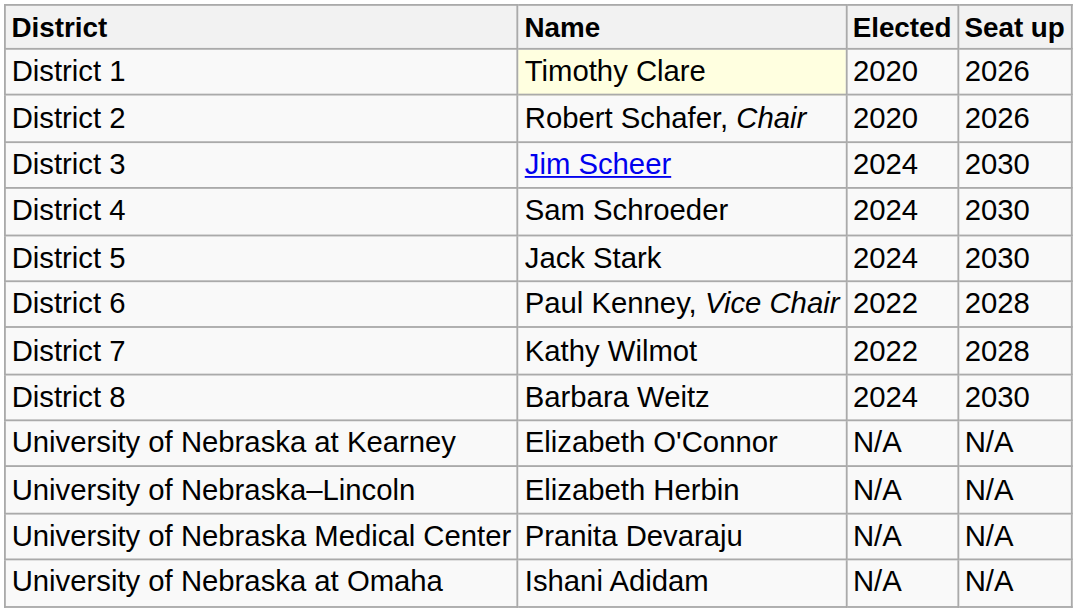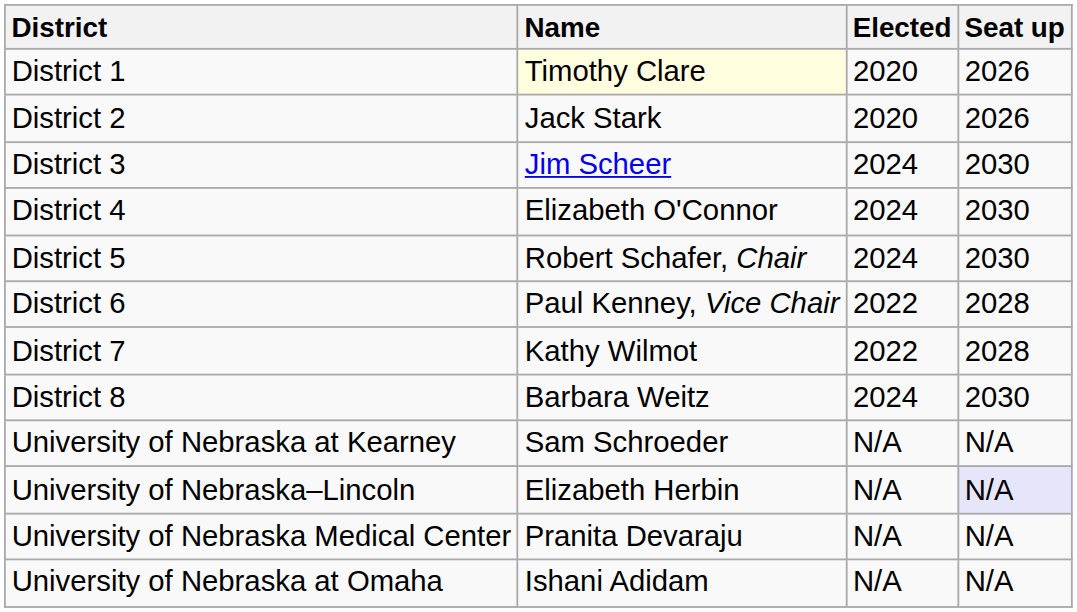 <table class="wikitable sortable" style="text-align:left; ">
 <tr>
 <th scope="col" style="text-align:left; font-size:95%;">District</th>
 <th scope="col" style="text-align:left; font-size:95%;">Name</th>
 <th scope="col" style="text-align:left; font-size:95%;">Elected</th>
 <th scope="col" style="text-align:left; font-size:95%;">Seat up</th>
 </tr>
 <tr>
 <td>District 1</td>
 <td style="background: lightyellow;">Timothy Clare</td>
 <td>2020</td>
 <td>2026</td>
 </tr>
 <tr>
 <td>District 2</td>
-<td>Robert Schafer, <em>Chair</em></td>
+<td>Jack Stark</td>
 <td>2020</td>
 <td>2026</td>
 </tr>
 <tr>
 <td>District 3</td>
 <td><a href='#'>Jim Scheer</a></td>
 <td>2024</td>
 <td>2030</td>
 </tr>
 <tr>
 <td>District 4</td>
-<td>Sam Schroeder</td>
+<td>Elizabeth O'Connor</td>
 <td>2024</td>
 <td>2030</td>
 </tr>
 <tr>
 <td>District 5</td>
-<td>Jack Stark</td>
+<td>Robert Schafer, <em>Chair</em></td>
 <td>2024</td>
 <td>2030</td>
 </tr>
 <tr>
 <td>District 6</td>
 <td>Paul Kenney, <em>Vice Chair</em></td>
 <td>2022</td>
 <td>2028</td>
 </tr>
 <tr>
 <td>District 7</td>
 <td>Kathy Wilmot</td>
 <td>2022</td>
 <td>2028</td>
 </tr>
 <tr>
 <td>District 8</td>
 <td>Barbara Weitz</td>
 <td>2024</td>
 <td>2030</td>
 </tr>
 <tr>
 <td>University of Nebraska at Kearney</td>
-<td>Elizabeth O'Connor</td>
+<td>Sam Schroeder</td>
 <td>N/A</td>
 <td>N/A</td>
 </tr>
 <tr>
 <td>University of Nebraska–Lincoln</td>
 <td>Elizabeth Herbin</td>
 <td>N/A</td>
-<td>N/A</td>
+<td style="background: lavender;">N/A</td>
 </tr>
 <tr>
 <td>University of Nebraska Medical Center</td>
 <td>Pranita Devaraju</td>
 <td>N/A</td>
 <td>N/A</td>
 </tr>
 <tr>
 <td>University of Nebraska at Omaha</td>
 <td>Ishani Adidam</td>
 <td>N/A</td>
 <td>N/A</td>
 </tr>
 </table>
